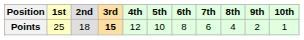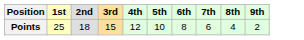 <table class="wikitable sortable mw-collapsible mw-collapsed" style="font-size:85%; text-align:center;">
 <tr>
 <th>Position</th>
 <th style="background:#ffffbf;"> 1st </th>
 <th style="background:#dfdfdf;"> 2nd </th>
 <th style="background:#ffdf9f;"> 3rd </th>
 <th style="background:#dfffdf;"> 4th </th>
 <th style="background:#dfffdf;"> 5th </th>
 <th style="background:#dfffdf;"> 6th </th>
 <th style="background:#dfffdf;"> 7th </th>
 <th style="background:#dfffdf;"> 8th </th>
 <th style="background:#dfffdf;"> 9th </th>
-<th style="background:#dfffdf;"> 10th </th>
 </tr>
 <tr>
 <th>Points</th>
 <td style="background:#ffffbf;">25</td>
 <td style="background:#dfdfdf;">18</td>
-<td style="background:#ffdf9f;"><strong>15</strong></td>
+<td style="background:#ffdf9f;">15</td>
 <td style="background:#dfffdf;">12</td>
 <td style="background:#dfffdf;">10</td>
 <td style="background:#dfffdf;">8</td>
 <td style="background:#dfffdf;">6</td>
 <td style="background:#dfffdf;">4</td>
 <td style="background:#dfffdf;">2</td>
-<td style="background:#dfffdf;">1</td>
 </tr>
 </table>
